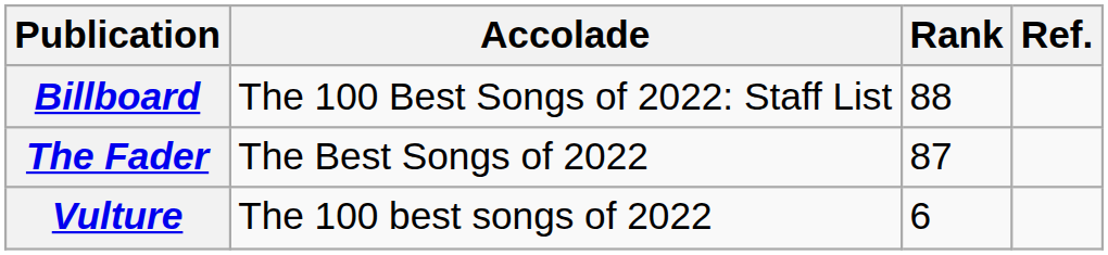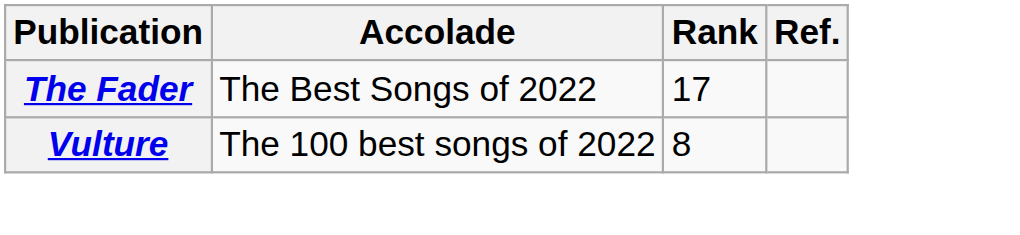 <table class="wikitable sortable plainrowheaders">
 <tr>
 <th>Publication</th>
 <th>Accolade</th>
 <th>Rank</th>
 <th>Ref.</th>
 </tr>
 <tr>
-<th scope="row"><em><a href='#'>Billboard</a></em></th>
-<td>The 100 Best Songs of 2022: Staff List</td>
-<td>88</td>
-<td></td>
-</tr>
-<tr>
 <th scope="row"><em><a href='#'>The Fader</a></em></th>
 <td>The Best Songs of 2022</td>
-<td>87</td>
+<td>17</td>
 <td></td>
 </tr>
 <tr>
 <th scope="row"><em><a href='#'>Vulture</a></em></th>
 <td>The 100 best songs of 2022</td>
-<td>6</td>
+<td>8</td>
 <td></td>
 </tr>
 </table>
